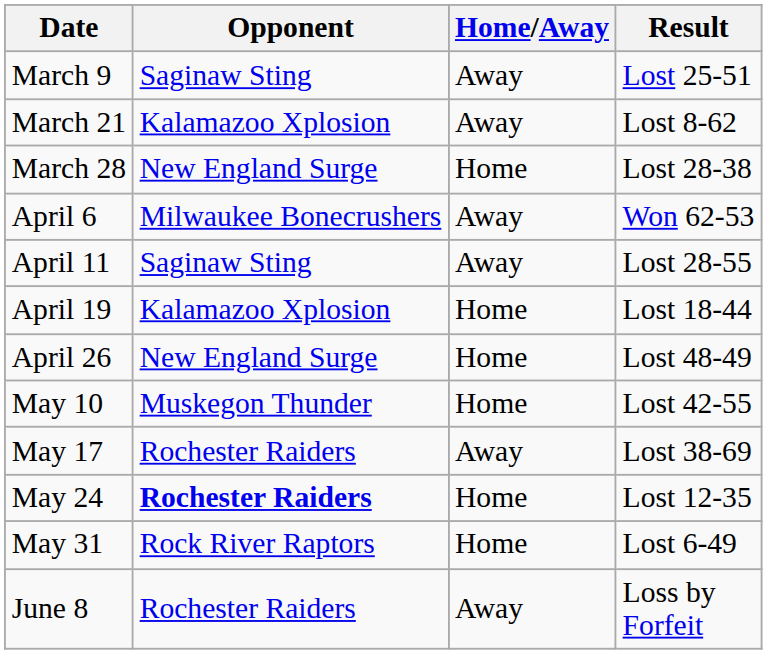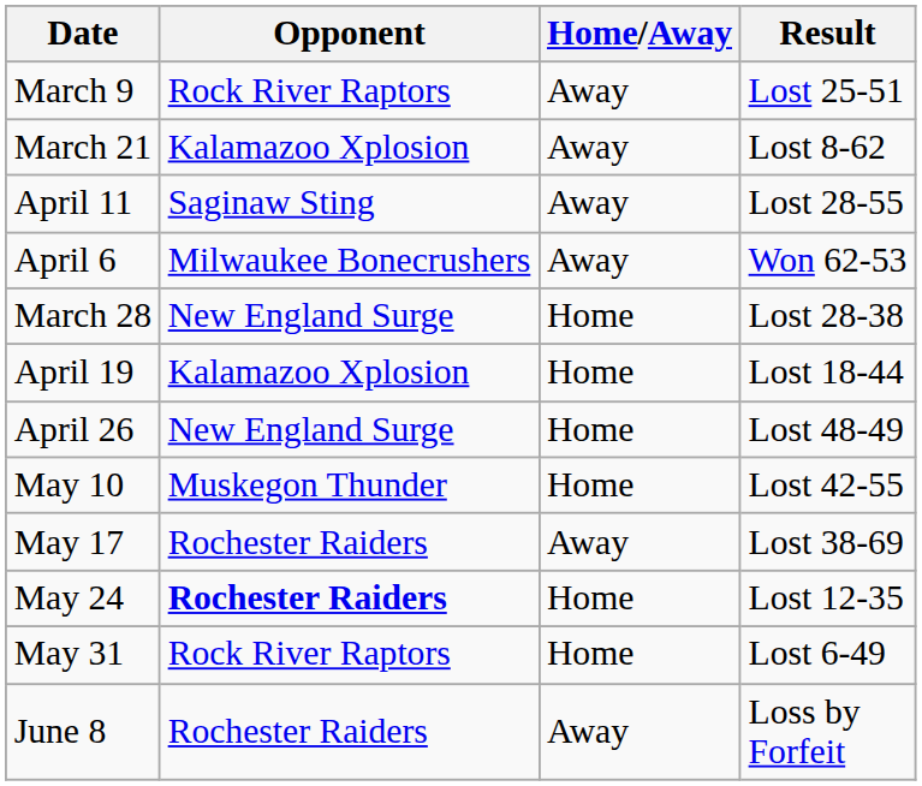 <table class="wikitable">
 <tr>
 <th>Date</th>
 <th>Opponent</th>
 <th><a href='#'>Home</a>/<a href='#'>Away</a></th>
 <th>Result</th>
 </tr>
 <tr>
 <td>March 9</td>
-<td><a href='#'>Saginaw Sting</a></td>
+<td><a href='#'>Rock River Raptors</a></td>
 <td>Away</td>
 <td><a href='#'>Lost</a> 25-51 </td>
 </tr>
 <tr>
 <td>March 21</td>
 <td><a href='#'>Kalamazoo Xplosion</a></td>
 <td>Away</td>
 <td>Lost 8-62</td>
 </tr>
 <tr>
-<td>March 28</td>
-<td><a href='#'>New England Surge</a></td>
-<td>Home</td>
-<td>Lost 28-38</td>
+<td>April 11</td>
+<td><a href='#'>Saginaw Sting</a></td>
+<td>Away</td>
+<td>Lost 28-55</td>
 </tr>
 <tr>
 <td>April 6</td>
 <td><a href='#'>Milwaukee Bonecrushers</a></td>
 <td>Away</td>
 <td><a href='#'>Won</a> 62-53 </td>
 </tr>
 <tr>
-<td>April 11</td>
-<td><a href='#'>Saginaw Sting</a></td>
-<td>Away</td>
-<td>Lost 28-55</td>
+<td>March 28</td>
+<td><a href='#'>New England Surge</a></td>
+<td>Home</td>
+<td>Lost 28-38</td>
 </tr>
 <tr>
 <td>April 19</td>
 <td><a href='#'>Kalamazoo Xplosion</a></td>
 <td>Home</td>
 <td>Lost 18-44</td>
 </tr>
 <tr>
 <td>April 26</td>
 <td><a href='#'>New England Surge</a></td>
 <td>Home</td>
 <td>Lost 48-49</td>
 </tr>
 <tr>
 <td>May 10</td>
 <td><a href='#'>Muskegon Thunder</a></td>
 <td>Home</td>
 <td>Lost 42-55</td>
 </tr>
 <tr>
 <td>May 17</td>
 <td><a href='#'>Rochester Raiders</a></td>
 <td>Away</td>
 <td>Lost 38-69</td>
 </tr>
 <tr>
 <td>May 24</td>
 <td><strong><a href='#'>Rochester Raiders</a></strong></td>
 <td>Home</td>
 <td>Lost 12-35</td>
 </tr>
 <tr>
 <td>May 31</td>
 <td><a href='#'>Rock River Raptors</a></td>
 <td>Home</td>
 <td>Lost 6-49</td>
 </tr>
 <tr>
 <td>June 8</td>
 <td><a href='#'>Rochester Raiders</a></td>
 <td>Away</td>
 <td>Loss by <br><a href='#'>Forfeit</a></td>
 </tr>
 </table>
